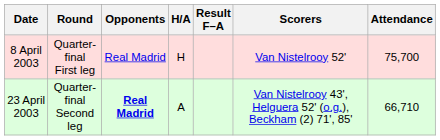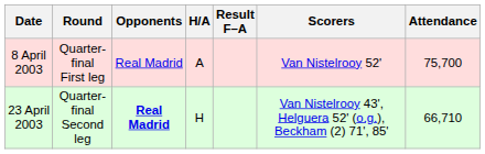 <table class="wikitable" style="text-align:center">
 <tr>
 <th>Date</th>
 <th>Round</th>
 <th>Opponents</th>
 <th>H/A</th>
 <th>Result<br>F–A</th>
 <th>Scorers</th>
 <th>Attendance</th>
 </tr>
 <tr bgcolor="#ffdddd">
 <td>8 April 2003</td>
 <td>Quarter-final<br>First leg</td>
 <td><a href='#'>Real Madrid</a></td>
-<td>H</td>
+<td>A</td>
 <td></td>
 <td><a href='#'>Van Nistelrooy</a> 52'</td>
 <td>75,700</td>
 </tr>
 <tr bgcolor="#ddffdd">
 <td>23 April 2003</td>
 <td>Quarter-final<br>Second leg</td>
 <td><strong><a href='#'>Real Madrid</a></strong></td>
-<td>A</td>
+<td>H</td>
 <td></td>
 <td><a href='#'>Van Nistelrooy</a> 43', <a href='#'>Helguera</a> 52' (<a href='#'>o.g.</a>), <a href='#'>Beckham</a> (2) 71', 85'</td>
 <td>66,710</td>
 </tr>
 </table>
